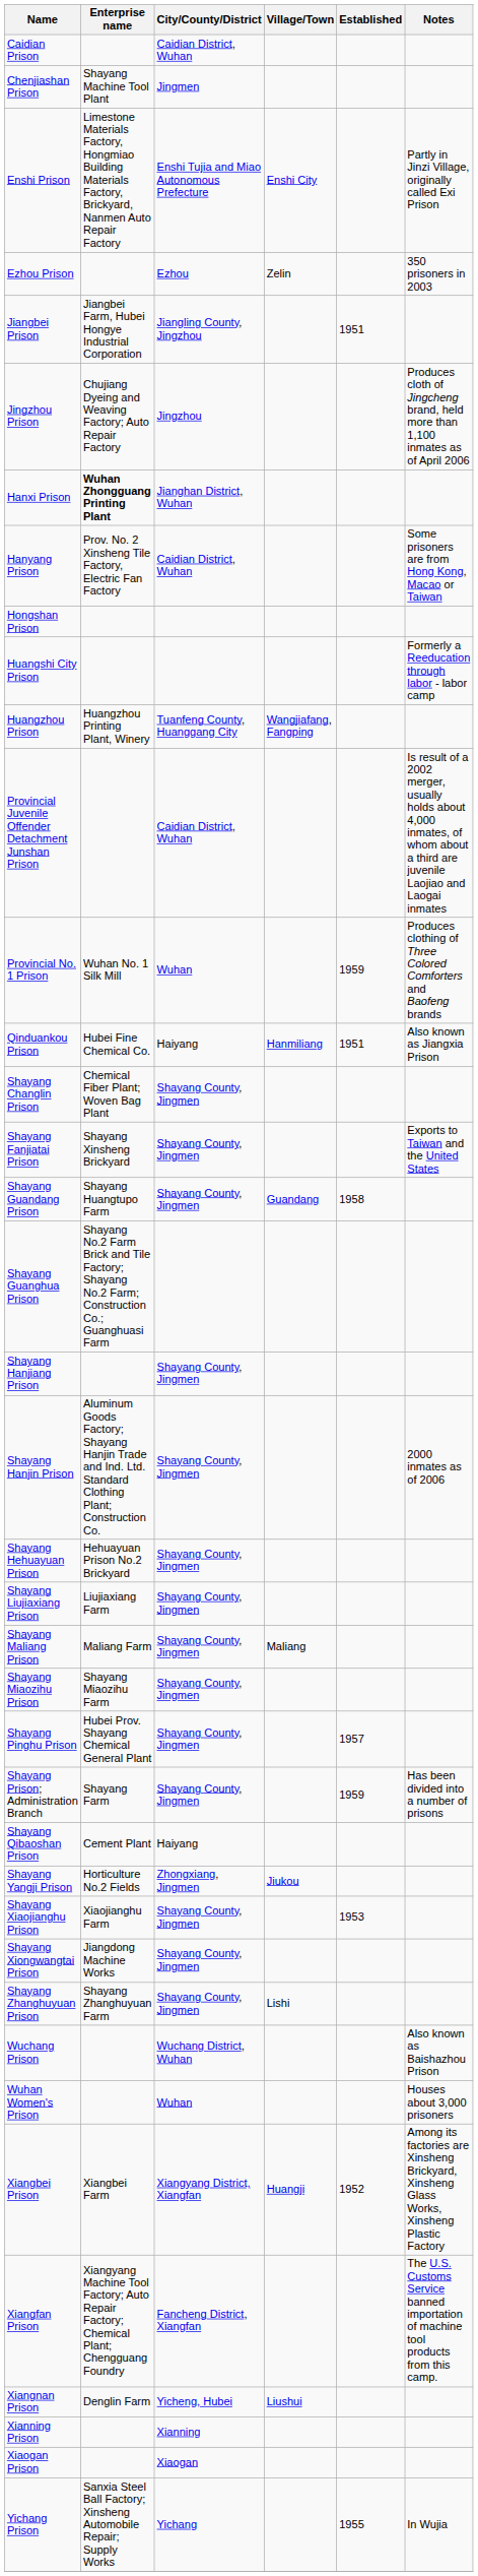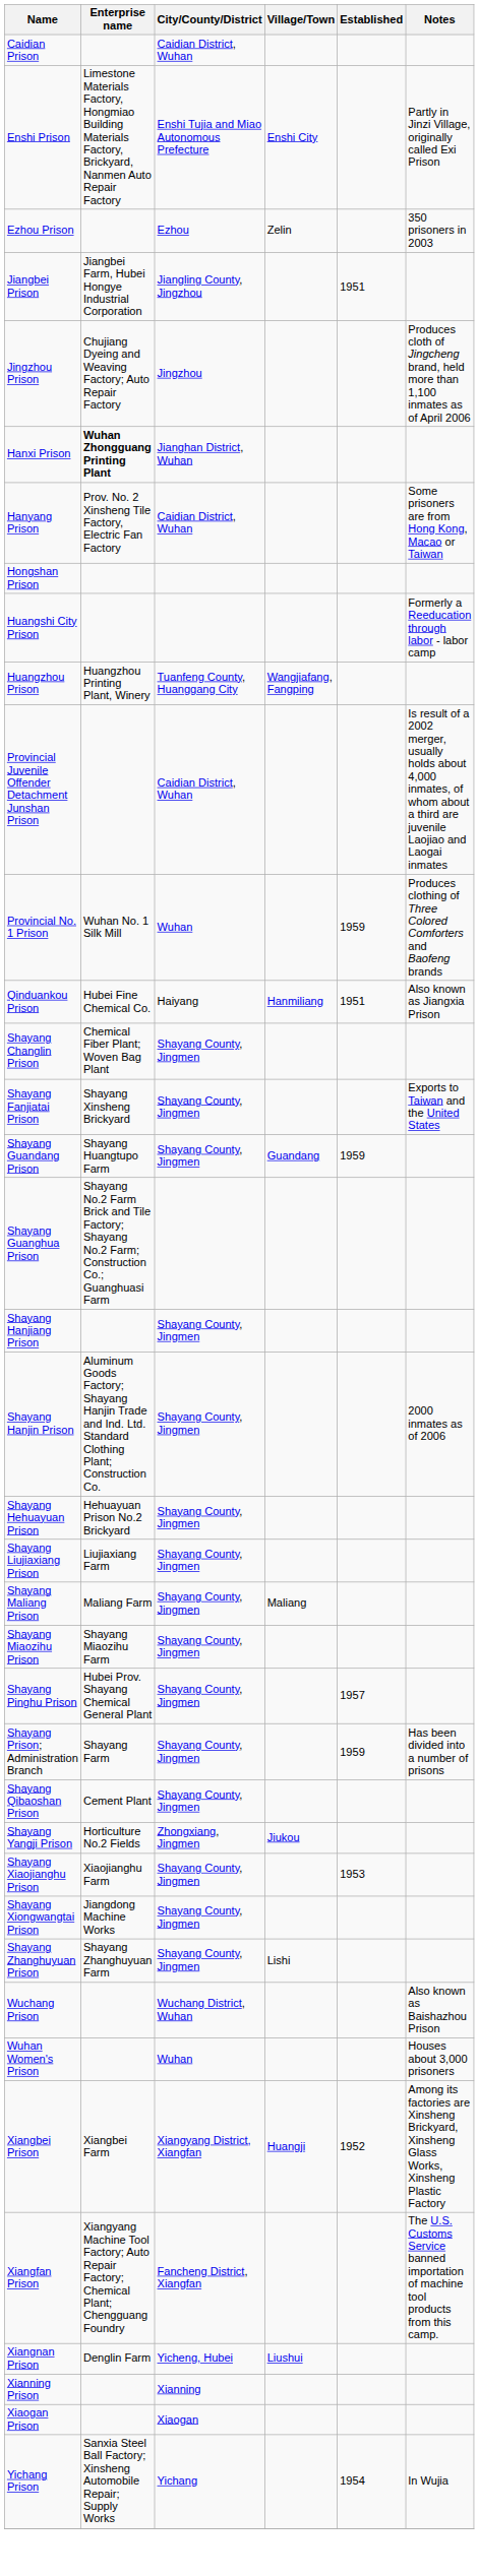 <table class="wikitable">
 <tr>
 <th width=15%>Name</th>
 <th width=17%>Enterprise name</th>
 <th width=20%>City/County/District</th>
 <th width=15%>Village/Town</th>
 <th width=5%>Established</th>
 <th width=28%>Notes</th>
 </tr>
 <tr>
 <td><a href='#'>Caidian Prison</a></td>
 <td></td>
 <td><a href='#'>Caidian District</a>, <a href='#'>Wuhan</a></td>
-<td></td>
-<td></td>
-<td></td>
-</tr>
-<tr>
-<td><a href='#'>Chenjiashan Prison</a></td>
-<td>Shayang Machine Tool Plant</td>
-<td><a href='#'>Jingmen</a></td>
 <td></td>
 <td></td>
 <td></td>
 </tr>
 <tr>
 <td><a href='#'>Enshi Prison</a></td>
 <td>Limestone Materials Factory, Hongmiao Building Materials Factory, Brickyard, Nanmen Auto Repair Factory</td>
 <td><a href='#'>Enshi Tujia and Miao Autonomous Prefecture</a></td>
 <td><a href='#'>Enshi City</a></td>
 <td></td>
 <td>Partly in Jinzi Village, originally called Exi Prison</td>
 </tr>
 <tr>
 <td><a href='#'>Ezhou Prison</a></td>
 <td></td>
 <td><a href='#'>Ezhou</a></td>
 <td>Zelin</td>
 <td></td>
 <td>350 prisoners in 2003</td>
 </tr>
 <tr>
 <td><a href='#'>Jiangbei Prison</a></td>
 <td>Jiangbei Farm, Hubei Hongye Industrial Corporation</td>
 <td><a href='#'>Jiangling County</a>, <a href='#'>Jingzhou</a></td>
 <td></td>
 <td>1951</td>
 <td></td>
 </tr>
 <tr>
 <td><a href='#'>Jingzhou Prison</a></td>
 <td>Chujiang Dyeing and Weaving Factory; Auto Repair Factory</td>
 <td><a href='#'>Jingzhou</a></td>
 <td></td>
 <td></td>
 <td>Produces cloth of <em>Jingcheng</em> brand, held more than 1,100 inmates as of April 2006</td>
 </tr>
 <tr>
 <td><a href='#'>Hanxi Prison</a></td>
 <td><strong>Wuhan Zhongguang Printing Plant</strong></td>
 <td><a href='#'>Jianghan District</a>, <a href='#'>Wuhan</a></td>
 <td></td>
 <td></td>
 <td></td>
 </tr>
 <tr>
 <td><a href='#'>Hanyang Prison</a></td>
 <td>Prov. No. 2 Xinsheng Tile Factory, Electric Fan Factory</td>
 <td><a href='#'>Caidian District</a>, <a href='#'>Wuhan</a></td>
 <td></td>
 <td></td>
 <td>Some prisoners are from <a href='#'>Hong Kong</a>, <a href='#'>Macao</a> or <a href='#'>Taiwan</a></td>
 </tr>
 <tr>
 <td><a href='#'>Hongshan Prison</a></td>
 <td></td>
 <td></td>
 <td></td>
 <td></td>
 <td></td>
 </tr>
 <tr>
 <td><a href='#'>Huangshi City Prison</a></td>
 <td></td>
 <td></td>
 <td></td>
 <td></td>
 <td>Formerly a <a href='#'>Reeducation through labor</a> - labor camp</td>
 </tr>
 <tr>
 <td><a href='#'>Huangzhou Prison</a></td>
 <td>Huangzhou Printing Plant, Winery</td>
 <td><a href='#'>Tuanfeng County</a>, <a href='#'>Huanggang City</a></td>
 <td><a href='#'>Wangjiafang</a>, <a href='#'>Fangping</a></td>
 <td></td>
 <td></td>
 </tr>
 <tr>
 <td><a href='#'>Provincial Juvenile Offender Detachment Junshan Prison</a></td>
 <td></td>
 <td><a href='#'>Caidian District</a>, <a href='#'>Wuhan</a></td>
 <td></td>
 <td></td>
 <td>Is result of a 2002 merger, usually holds about 4,000 inmates, of whom about a third are juvenile Laojiao and Laogai inmates</td>
 </tr>
 <tr>
 <td><a href='#'>Provincial No. 1 Prison</a></td>
 <td>Wuhan No. 1 Silk Mill</td>
 <td><a href='#'>Wuhan</a></td>
 <td></td>
 <td>1959</td>
 <td>Produces clothing of <em>Three Colored Comforters</em> and <em>Baofeng</em> brands</td>
 </tr>
 <tr>
 <td><a href='#'>Qinduankou Prison</a></td>
 <td>Hubei Fine Chemical Co.</td>
 <td>Haiyang</td>
 <td><a href='#'>Hanmiliang</a></td>
 <td>1951</td>
 <td>Also known as Jiangxia Prison</td>
 </tr>
 <tr>
 <td><a href='#'>Shayang Changlin Prison</a></td>
 <td>Chemical Fiber Plant; Woven Bag Plant</td>
 <td><a href='#'>Shayang County</a>, <a href='#'>Jingmen</a></td>
 <td></td>
 <td></td>
 <td></td>
 </tr>
 <tr>
 <td><a href='#'>Shayang Fanjiatai Prison</a></td>
 <td>Shayang Xinsheng Brickyard</td>
 <td><a href='#'>Shayang County</a>, <a href='#'>Jingmen</a></td>
 <td></td>
 <td></td>
 <td>Exports to <a href='#'>Taiwan</a> and the <a href='#'>United States</a></td>
 </tr>
 <tr>
 <td><a href='#'>Shayang Guandang Prison</a></td>
 <td>Shayang Huangtupo Farm</td>
 <td><a href='#'>Shayang County</a>, <a href='#'>Jingmen</a></td>
 <td><a href='#'>Guandang</a></td>
-<td>1958</td>
+<td>1959</td>
 <td></td>
 </tr>
 <tr>
 <td><a href='#'>Shayang Guanghua Prison</a></td>
 <td>Shayang No.2 Farm Brick and Tile Factory; Shayang No.2 Farm; Construction Co.; Guanghuasi Farm</td>
 <td></td>
 <td></td>
 <td></td>
 <td></td>
 </tr>
 <tr>
 <td><a href='#'>Shayang Hanjiang Prison</a></td>
 <td></td>
 <td><a href='#'>Shayang County</a>, <a href='#'>Jingmen</a></td>
 <td></td>
 <td></td>
 <td></td>
 </tr>
 <tr>
 <td><a href='#'>Shayang Hanjin Prison</a></td>
 <td>Aluminum Goods Factory; Shayang Hanjin Trade and Ind. Ltd. Standard Clothing Plant; Construction Co.</td>
 <td><a href='#'>Shayang County</a>, <a href='#'>Jingmen</a></td>
 <td></td>
 <td></td>
 <td>2000 inmates as of 2006</td>
 </tr>
 <tr>
 <td><a href='#'>Shayang Hehuayuan Prison</a></td>
 <td>Hehuayuan Prison No.2 Brickyard</td>
 <td><a href='#'>Shayang County</a>, <a href='#'>Jingmen</a></td>
 <td></td>
 <td></td>
 <td></td>
 </tr>
 <tr>
 <td><a href='#'>Shayang Liujiaxiang Prison</a></td>
 <td>Liujiaxiang Farm</td>
 <td><a href='#'>Shayang County</a>, <a href='#'>Jingmen</a></td>
 <td></td>
 <td></td>
 <td></td>
 </tr>
 <tr>
 <td><a href='#'>Shayang Maliang Prison</a></td>
 <td>Maliang Farm</td>
 <td><a href='#'>Shayang County</a>, <a href='#'>Jingmen</a></td>
 <td>Maliang</td>
 <td></td>
 <td></td>
 </tr>
 <tr>
 <td><a href='#'>Shayang Miaozihu Prison</a></td>
 <td>Shayang Miaozihu Farm</td>
 <td><a href='#'>Shayang County</a>, <a href='#'>Jingmen</a></td>
 <td></td>
 <td></td>
 <td></td>
 </tr>
 <tr>
 <td><a href='#'>Shayang Pinghu Prison</a></td>
 <td>Hubei Prov. Shayang Chemical General Plant</td>
 <td><a href='#'>Shayang County</a>, <a href='#'>Jingmen</a></td>
 <td></td>
 <td>1957</td>
 <td></td>
 </tr>
 <tr>
 <td><a href='#'>Shayang Prison</a>; Administration Branch</td>
 <td>Shayang Farm</td>
 <td><a href='#'>Shayang County</a>, <a href='#'>Jingmen</a></td>
 <td></td>
 <td>1959</td>
 <td>Has been divided into a number of prisons</td>
 </tr>
 <tr>
 <td><a href='#'>Shayang Qibaoshan Prison</a></td>
 <td>Cement Plant</td>
-<td>Haiyang</td>
+<td><a href='#'>Shayang County</a>, <a href='#'>Jingmen</a></td>
 <td></td>
 <td></td>
 <td></td>
 </tr>
 <tr>
 <td><a href='#'>Shayang Yangji Prison</a></td>
 <td>Horticulture No.2 Fields</td>
 <td><a href='#'>Zhongxiang</a>, <a href='#'>Jingmen</a></td>
 <td><a href='#'>Jiukou</a></td>
 <td></td>
 <td></td>
 </tr>
 <tr>
 <td><a href='#'>Shayang Xiaojianghu Prison</a></td>
 <td>Xiaojianghu Farm</td>
 <td><a href='#'>Shayang County</a>, <a href='#'>Jingmen</a></td>
 <td></td>
 <td>1953</td>
 <td></td>
 </tr>
 <tr>
 <td><a href='#'>Shayang Xiongwangtai Prison</a></td>
 <td>Jiangdong Machine Works</td>
 <td><a href='#'>Shayang County</a>, <a href='#'>Jingmen</a></td>
 <td></td>
 <td></td>
 <td></td>
 </tr>
 <tr>
 <td><a href='#'>Shayang Zhanghuyuan Prison</a></td>
 <td>Shayang Zhanghuyuan Farm</td>
 <td><a href='#'>Shayang County</a>, <a href='#'>Jingmen</a></td>
 <td>Lishi</td>
 <td></td>
 <td></td>
 </tr>
 <tr>
 <td><a href='#'>Wuchang Prison</a></td>
 <td></td>
 <td><a href='#'>Wuchang District</a>, <a href='#'>Wuhan</a></td>
 <td></td>
 <td></td>
 <td>Also known as Baishazhou Prison</td>
 </tr>
 <tr>
 <td><a href='#'>Wuhan Women's Prison</a></td>
 <td></td>
 <td><a href='#'>Wuhan</a></td>
 <td></td>
 <td></td>
 <td>Houses about 3,000 prisoners</td>
 </tr>
 <tr>
 <td><a href='#'>Xiangbei Prison</a></td>
 <td>Xiangbei Farm</td>
 <td><a href='#'>Xiangyang District, Xiangfan</a></td>
 <td><a href='#'>Huangji</a></td>
 <td>1952</td>
 <td>Among its factories are Xinsheng Brickyard,<br>Xinsheng Glass Works, Xinsheng Plastic Factory</td>
 </tr>
 <tr>
 <td><a href='#'>Xiangfan Prison</a></td>
 <td>Xiangyang Machine Tool Factory; Auto Repair Factory; Chemical Plant; Chengguang Foundry</td>
 <td><a href='#'>Fancheng District</a>, <a href='#'>Xiangfan</a></td>
 <td></td>
 <td></td>
 <td>The <a href='#'>U.S. Customs Service</a> banned importation of machine tool products from this camp.</td>
 </tr>
 <tr>
 <td><a href='#'>Xiangnan Prison</a></td>
 <td>Denglin Farm</td>
 <td><a href='#'>Yicheng, Hubei</a></td>
 <td><a href='#'>Liushui</a></td>
 <td></td>
 <td></td>
 </tr>
 <tr>
 <td><a href='#'>Xianning Prison</a></td>
 <td></td>
 <td><a href='#'>Xianning</a></td>
 <td></td>
 <td></td>
 <td></td>
 </tr>
 <tr>
 <td><a href='#'>Xiaogan Prison</a></td>
 <td></td>
 <td><a href='#'>Xiaogan</a></td>
 <td></td>
 <td></td>
 <td></td>
 </tr>
 <tr>
 <td><a href='#'>Yichang Prison</a></td>
 <td>Sanxia Steel Ball Factory; Xinsheng Automobile Repair; Supply Works</td>
 <td><a href='#'>Yichang</a></td>
 <td></td>
-<td>1955</td>
+<td>1954</td>
 <td>In Wujia</td>
 </tr>
 <tr>
 </tr>
 </table>
